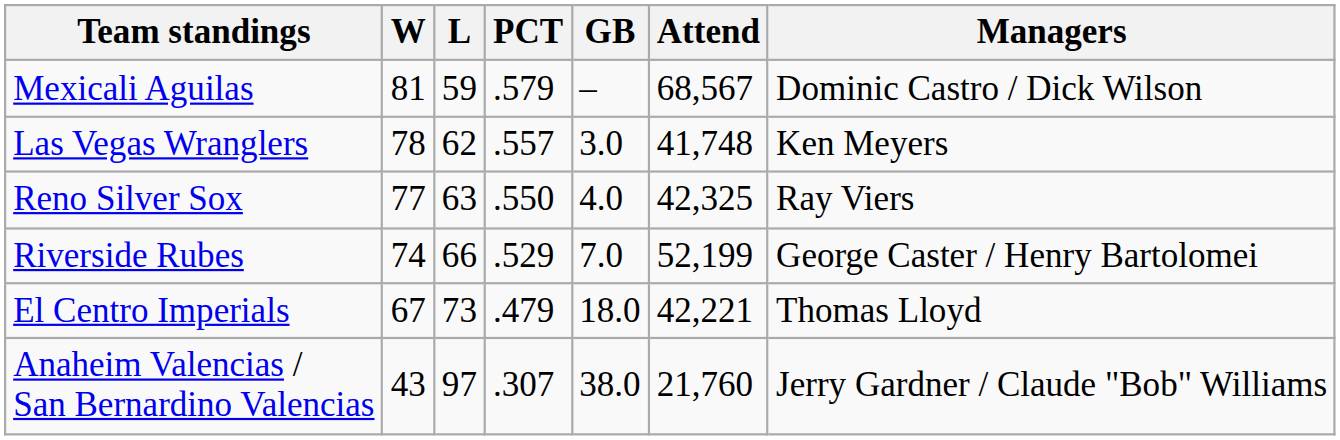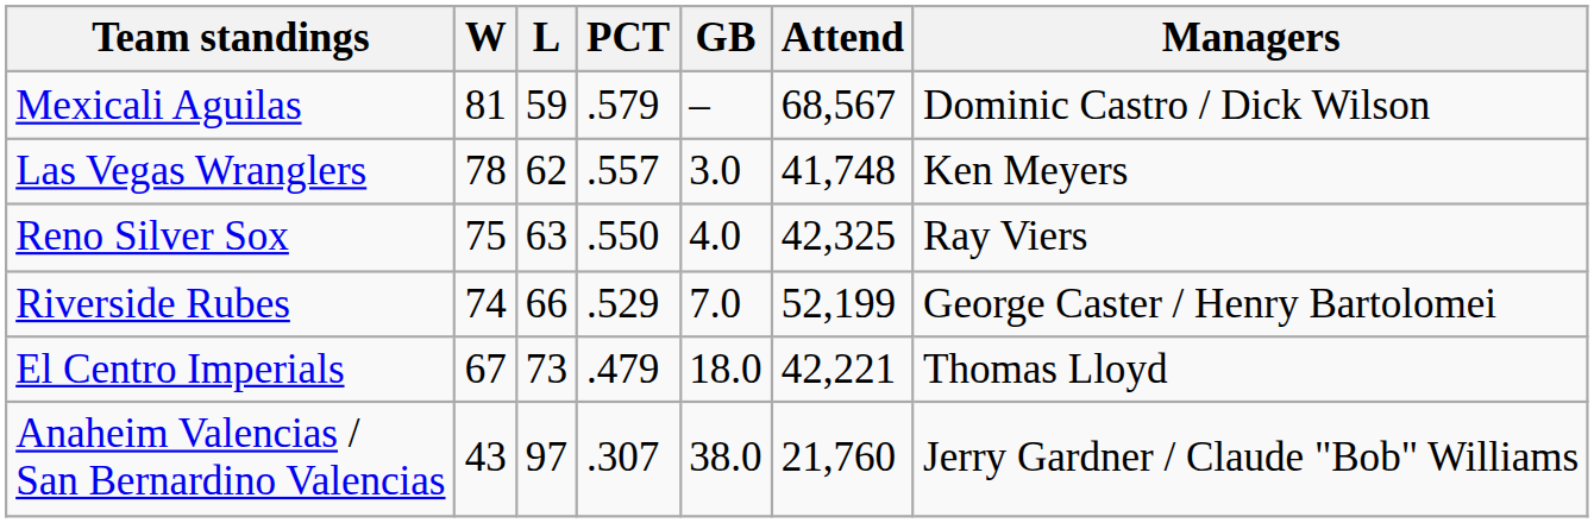 <table class="wikitable">
 <tr>
 <th>Team standings</th>
 <th>W</th>
 <th>L</th>
 <th>PCT</th>
 <th>GB</th>
 <th>Attend</th>
 <th>Managers</th>
 </tr>
 <tr>
 <td><a href='#'>Mexicali Aguilas</a></td>
 <td>81</td>
 <td>59</td>
 <td>.579</td>
 <td>–</td>
 <td>68,567</td>
 <td>Dominic Castro / Dick Wilson</td>
 </tr>
 <tr>
 <td><a href='#'>Las Vegas Wranglers</a></td>
 <td>78</td>
 <td>62</td>
 <td>.557</td>
 <td>3.0</td>
 <td>41,748</td>
 <td>Ken Meyers</td>
 </tr>
 <tr>
 <td><a href='#'>Reno Silver Sox</a></td>
-<td>77</td>
+<td>75</td>
 <td>63</td>
 <td>.550</td>
 <td>4.0</td>
 <td>42,325</td>
 <td>Ray Viers</td>
 </tr>
 <tr>
 <td><a href='#'>Riverside Rubes</a></td>
 <td>74</td>
 <td>66</td>
 <td>.529</td>
 <td>7.0</td>
 <td>52,199</td>
 <td>George Caster / Henry Bartolomei</td>
 </tr>
 <tr>
 <td><a href='#'>El Centro Imperials</a></td>
 <td>67</td>
 <td>73</td>
 <td>.479</td>
 <td>18.0</td>
 <td>42,221</td>
 <td>Thomas Lloyd</td>
 </tr>
 <tr>
 <td><a href='#'>Anaheim Valencias</a> /<br><a href='#'>San Bernardino Valencias</a></td>
 <td>43</td>
 <td>97</td>
 <td>.307</td>
 <td>38.0</td>
 <td>21,760</td>
 <td>Jerry Gardner / Claude "Bob" Williams</td>
 </tr>
 </table>
